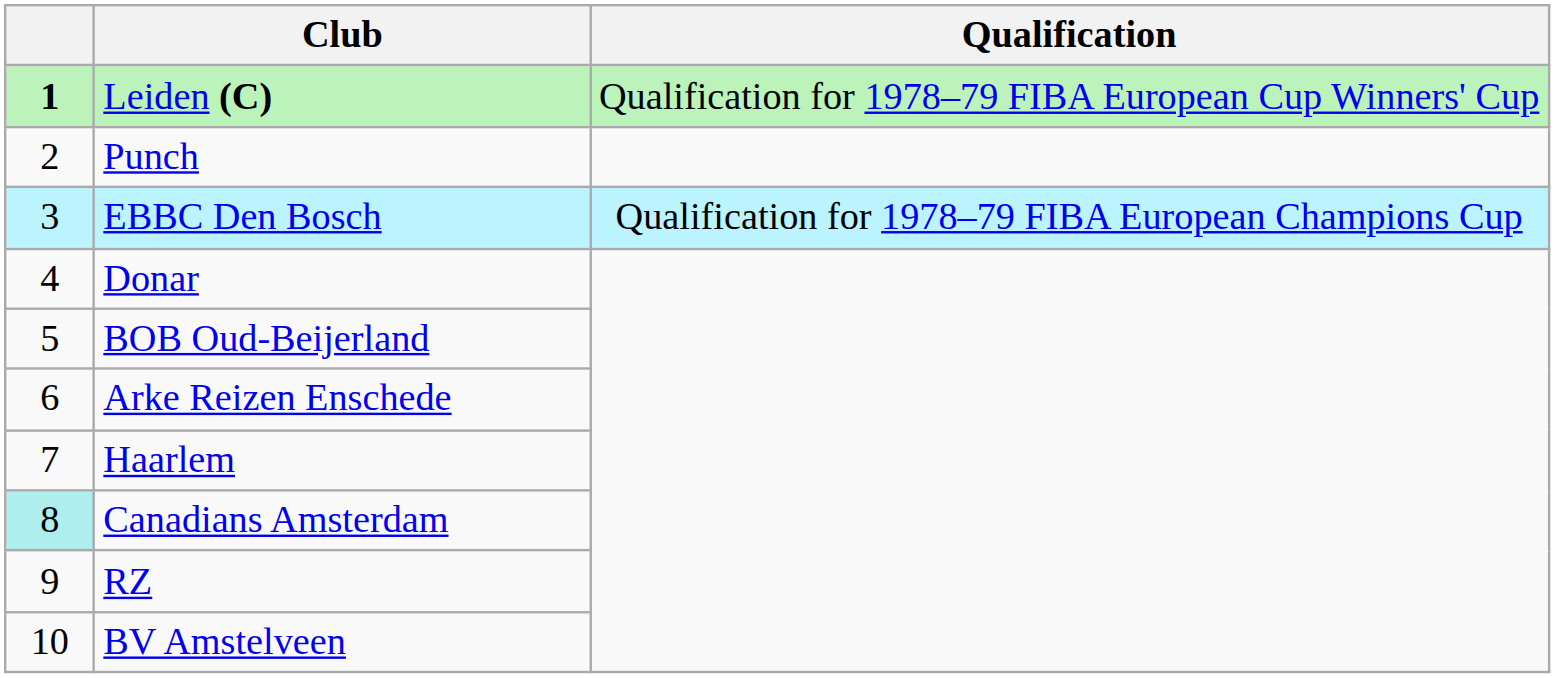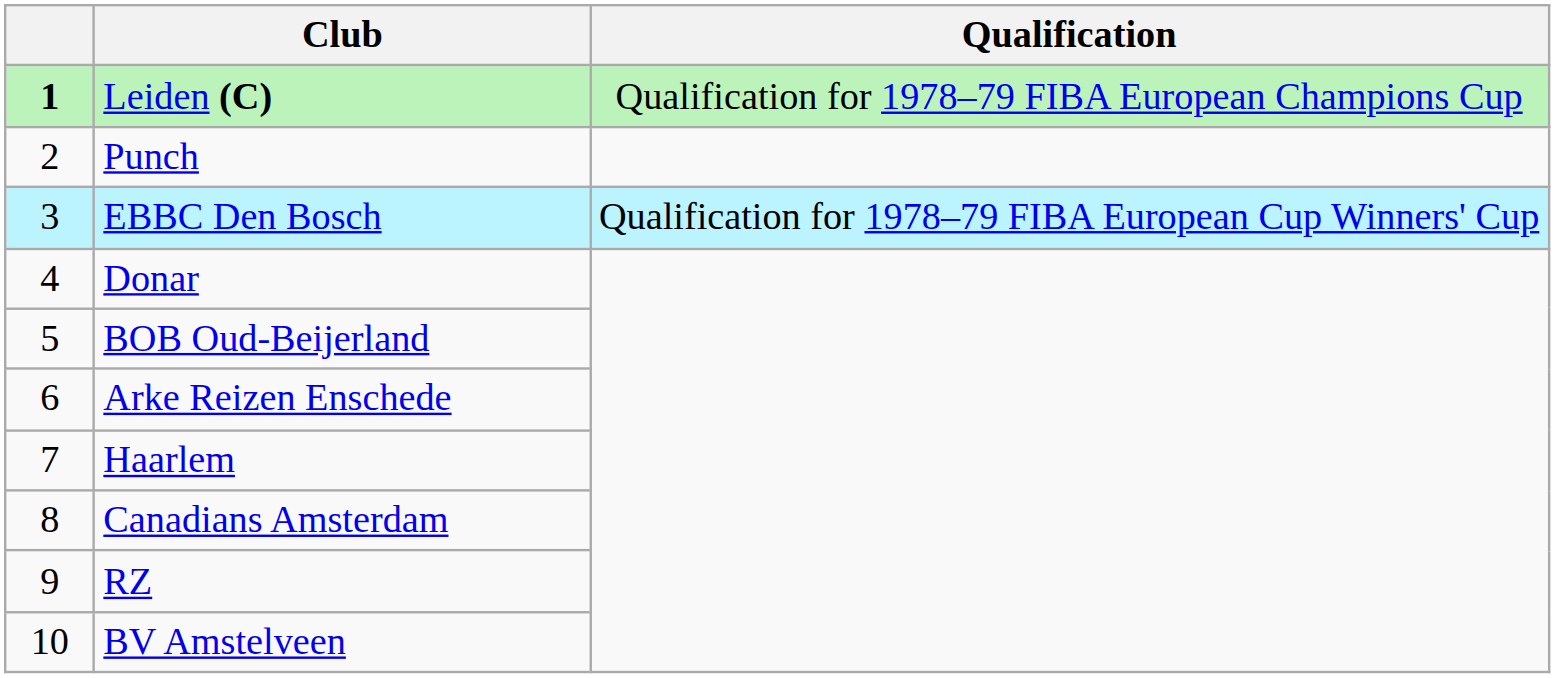 <table class="wikitable" style="text-align:center;">
 <tr>
 <th width="30"></th>
 <th width="200">Club</th>
 <th>Qualification</th>
 </tr>
 <tr bgcolor="#BBF3BB">
 <td><strong>1</strong></td>
 <td align="left"><a href='#'>Leiden</a> <strong>(C)</strong></td>
-<td>Qualification for <a href='#'>1978–79 FIBA European Cup Winners' Cup</a></td>
+<td>Qualification for <a href='#'>1978–79 FIBA European Champions Cup</a></td>
 </tr>
 <tr>
 <td>2</td>
 <td align="left"><a href='#'>Punch</a></td>
 <td></td>
 </tr>
 <tr bgcolor="#BBF3FF">
 <td>3</td>
 <td align="left"><a href='#'>EBBC Den Bosch</a></td>
-<td>Qualification for <a href='#'>1978–79 FIBA European Champions Cup</a></td>
+<td>Qualification for <a href='#'>1978–79 FIBA European Cup Winners' Cup</a></td>
 </tr>
 <tr>
 <td>4</td>
 <td align="left"><a href='#'>Donar</a></td>
 <td rowspan="7"></td>
 </tr>
 <tr>
 <td>5</td>
 <td align="left"><a href='#'>BOB Oud-Beijerland</a></td>
 </tr>
 <tr>
 <td>6</td>
 <td align="left"><a href='#'>Arke Reizen Enschede</a></td>
 </tr>
 <tr>
 <td>7</td>
 <td align="left"><a href='#'>Haarlem</a></td>
 </tr>
 <tr>
-<td style="background: paleturquoise;">8</td>
+<td>8</td>
 <td align="left"><a href='#'>Canadians Amsterdam</a></td>
 </tr>
 <tr>
 <td>9</td>
 <td align="left"><a href='#'>RZ</a></td>
 </tr>
 <tr>
 <td>10</td>
 <td align="left"><a href='#'>BV Amstelveen</a></td>
 </tr>
 </table>
